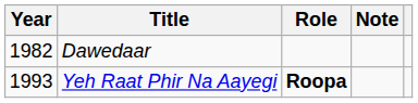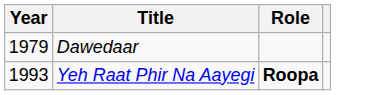 <table class="wikitable sortable">
 <tr>
 <th>Year</th>
 <th>Title</th>
 <th>Role</th>
-<th>Note</th>
 <th></th>
 </tr>
 <tr>
-<td>1982</td>
+<td>1979</td>
 <td><em>Dawedaar</em></td>
-<td></td>
 <td></td>
 <td></td>
 </tr>
 <tr>
 <td>1993</td>
 <td><em><a href='#'>Yeh Raat Phir Na Aayegi</a></em></td>
 <td><strong>Roopa</strong></td>
 <td></td>
-<td></td>
 </tr>
 </table>
